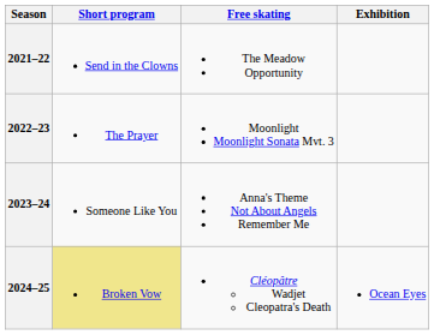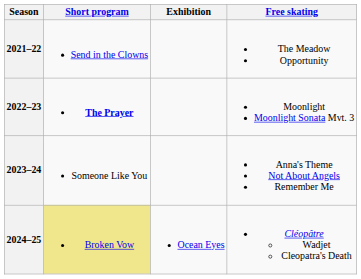 <table class="wikitable" style="text-align:center">
 <tr>
 <th>Season</th>
 <th><a href='#'>Short program</a></th>
+<th>Exhibition</th>
 <th><a href='#'>Free skating</a></th>
-<th>Exhibition</th>
 </tr>
 <tr>
 <th>2021–22 <br></th>
 <td><br><ul><li><a href='#'>Send in the Clowns</a> <br> </li></ul></td>
+<td></td>
 <td><br><ul><li>The Meadow <br> </li><li>Opportunity <br> </li></ul></td>
-<td></td>
 </tr>
 <tr>
 <th>2022–23 <br></th>
-<td><br><ul><li><a href='#'>The Prayer</a> <br> </li></ul></td>
+<td><strong><br><ul><li><a href='#'>The Prayer</a> <br> </li></ul></strong></td>
+<td></td>
 <td><br><ul><li>Moonlight <br> </li><li><a href='#'>Moonlight Sonata</a> Mvt. 3 <br> </li></ul></td>
-<td></td>
 </tr>
 <tr>
 <th>2023–24 <br></th>
 <td><br><ul><li>Someone Like You <br> </li></ul></td>
+<td></td>
 <td><br><ul><li>Anna's Theme <br> </li><li><a href='#'>Not About Angels</a> <br> </li><li>Remember Me <br> </li></ul></td>
-<td></td>
 </tr>
 <tr>
 <th>2024–25 <br></th>
 <td style="background: khaki;"><br><ul><li><a href='#'>Broken Vow</a> <br> </li></ul></td>
+<td><br><ul><li><a href='#'>Ocean Eyes</a> <br></li></ul></td>
 <td><br><ul><li><em><a href='#'>Cléopâtre</a></em><ul><li>Wadjet</li><li>Cleopatra's Death <br> </li></ul></li></ul></td>
-<td><br><ul><li><a href='#'>Ocean Eyes</a> <br></li></ul></td>
 </tr>
 </table>
